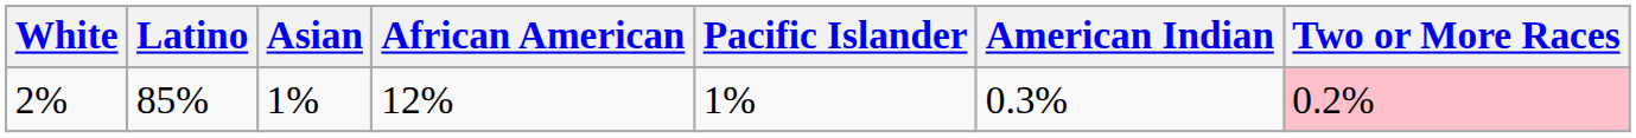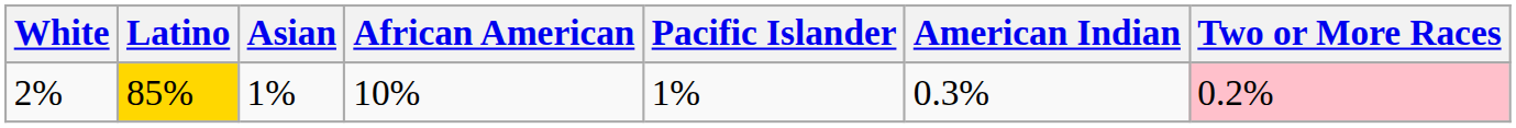 <table class="wikitable">
 <tr>
 <th><a href='#'>White</a></th>
 <th><a href='#'>Latino</a></th>
 <th><a href='#'>Asian</a></th>
 <th><a href='#'>African American</a></th>
 <th><a href='#'>Pacific Islander</a></th>
 <th><a href='#'>American Indian</a></th>
 <th><a href='#'>Two or More Races</a></th>
 </tr>
 <tr>
 <td>2%</td>
-<td>85%</td>
+<td style="background: gold;">85%</td>
 <td>1%</td>
-<td>12%</td>
+<td>10%</td>
 <td>1%</td>
 <td>0.3%</td>
 <td style="background: pink;">0.2%</td>
 </tr>
 </table>
